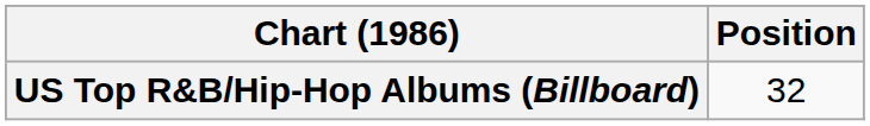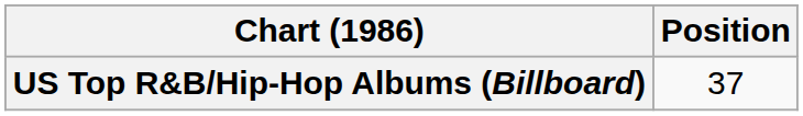 <table class="wikitable plainrowheaders" style="text-align:center">
 <tr>
 <th scope="col">Chart (1986)</th>
 <th scope="col">Position</th>
 </tr>
 <tr>
 <th scope="row">US Top R&B/Hip-Hop Albums (<em>Billboard</em>)</th>
-<td>32</td>
+<td>37</td>
 </tr>
 </table>
